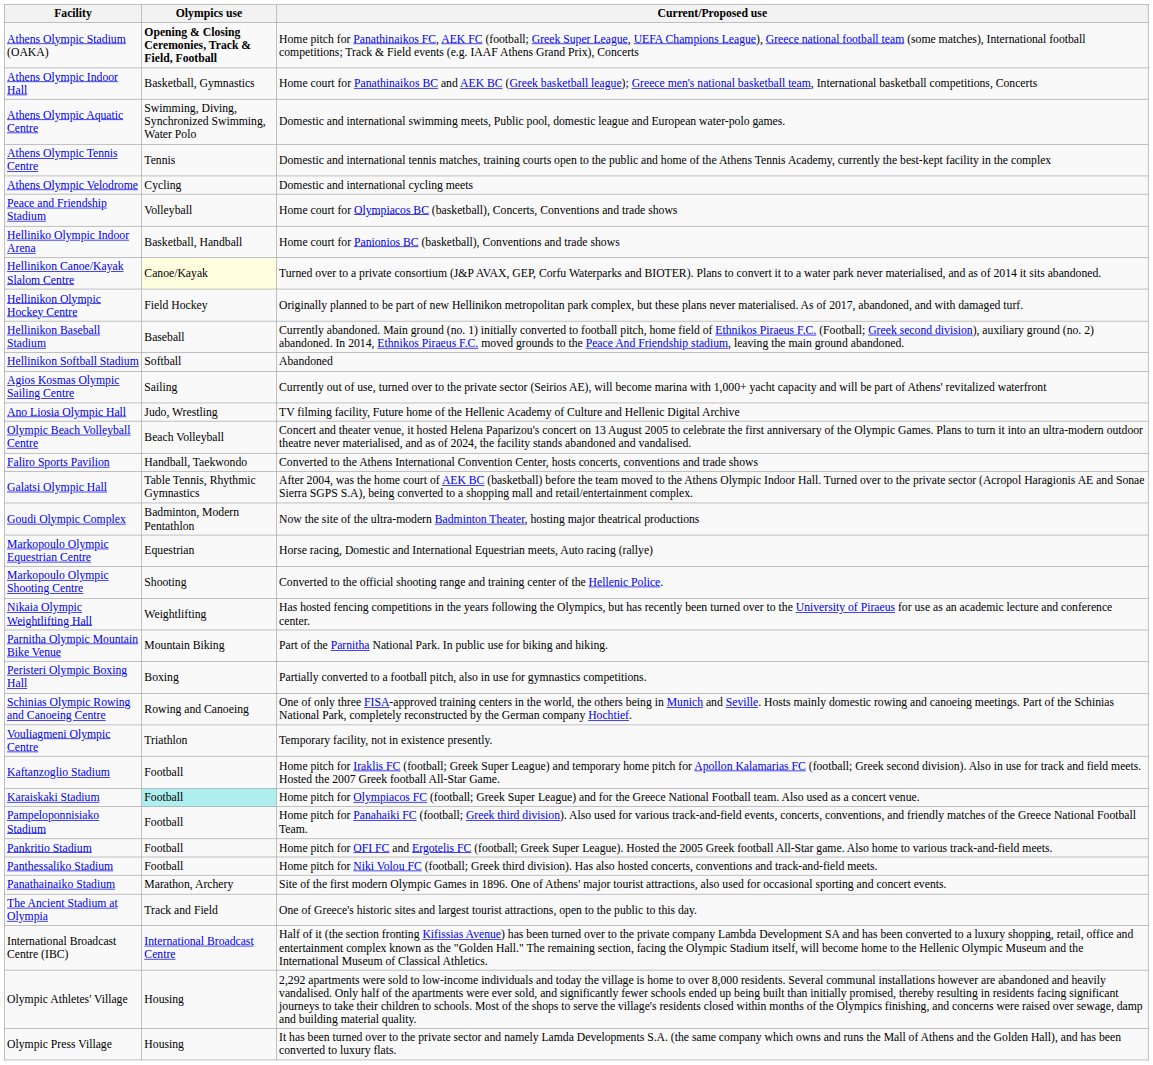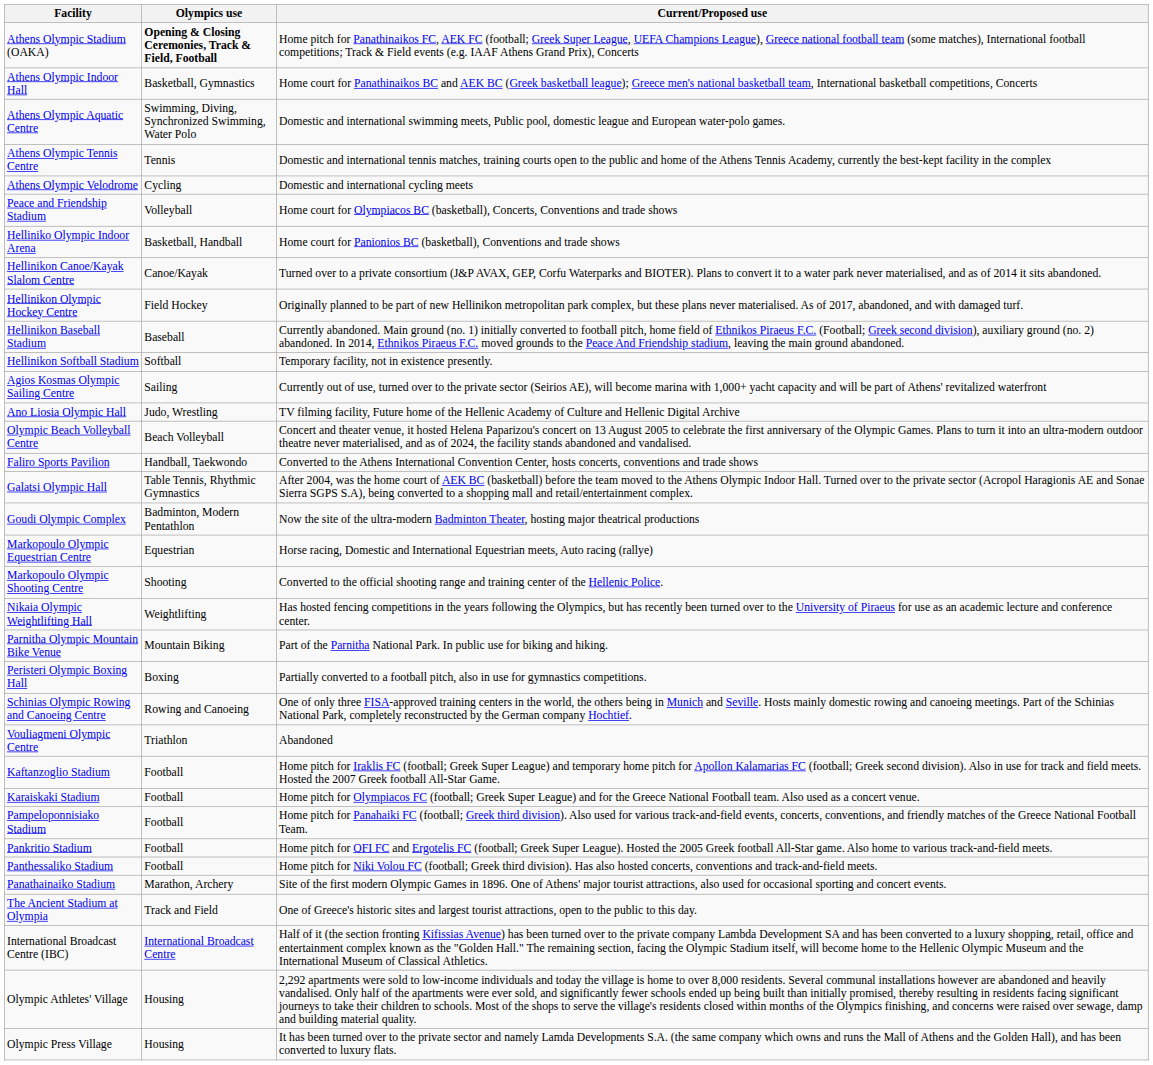 <table class="wikitable">
 <tr>
 <th>Facility</th>
 <th>Olympics use</th>
 <th>Current/Proposed use</th>
 </tr>
 <tr>
 <td><a href='#'>Athens Olympic Stadium</a> (OAKA)</td>
 <td><strong>Opening & Closing Ceremonies, Track & Field, Football</strong></td>
 <td>Home pitch for <a href='#'>Panathinaikos FC</a>, <a href='#'>AEK FC</a> (football; <a href='#'>Greek Super League</a>, <a href='#'>UEFA Champions League</a>), <a href='#'>Greece national football team</a> (some matches), International football competitions; Track & Field events (e.g. IAAF Athens Grand Prix), Concerts</td>
 </tr>
 <tr>
 <td><a href='#'>Athens Olympic Indoor Hall</a></td>
 <td>Basketball, Gymnastics</td>
 <td>Home court for <a href='#'>Panathinaikos BC</a> and <a href='#'>AEK BC</a> (<a href='#'>Greek basketball league</a>); <a href='#'>Greece men's national basketball team</a>, International basketball competitions, Concerts</td>
 </tr>
 <tr>
 <td><a href='#'>Athens Olympic Aquatic Centre</a></td>
 <td>Swimming, Diving, Synchronized Swimming, Water Polo</td>
 <td>Domestic and international swimming meets, Public pool, domestic league and European water-polo games.</td>
 </tr>
 <tr>
 <td><a href='#'>Athens Olympic Tennis Centre</a></td>
 <td>Tennis</td>
 <td>Domestic and international tennis matches, training courts open to the public and home of the Athens Tennis Academy, currently the best-kept facility in the complex</td>
 </tr>
 <tr>
 <td><a href='#'>Athens Olympic Velodrome</a></td>
 <td>Cycling</td>
 <td>Domestic and international cycling meets</td>
 </tr>
 <tr>
 <td><a href='#'>Peace and Friendship Stadium</a></td>
 <td>Volleyball</td>
 <td>Home court for <a href='#'>Olympiacos BC</a> (basketball), Concerts, Conventions and trade shows</td>
 </tr>
 <tr>
 <td><a href='#'>Helliniko Olympic Indoor Arena</a></td>
 <td>Basketball, Handball</td>
 <td>Home court for <a href='#'>Panionios BC</a> (basketball), Conventions and trade shows</td>
 </tr>
 <tr>
 <td><a href='#'>Hellinikon Canoe/Kayak Slalom Centre</a></td>
-<td style="background: lightyellow;">Canoe/Kayak</td>
+<td>Canoe/Kayak</td>
 <td>Turned over to a private consortium (J&P AVAX, GEP, Corfu Waterparks and BIOTER). Plans to convert it to a water park never materialised, and as of 2014 it sits abandoned.</td>
 </tr>
 <tr>
 <td><a href='#'>Hellinikon Olympic Hockey Centre</a></td>
 <td>Field Hockey</td>
 <td>Originally planned to be part of new Hellinikon metropolitan park complex, but these plans never materialised. As of 2017, abandoned, and with damaged turf.</td>
 </tr>
 <tr>
 <td><a href='#'>Hellinikon Baseball Stadium</a></td>
 <td>Baseball</td>
 <td>Currently abandoned. Main ground (no. 1) initially converted to football pitch, home field of <a href='#'>Ethnikos Piraeus F.C.</a> (Football; <a href='#'>Greek second division</a>), auxiliary ground (no. 2) abandoned. In 2014, <a href='#'>Ethnikos Piraeus F.C.</a> moved grounds to the <a href='#'>Peace And Friendship stadium</a>, leaving the main ground abandoned.</td>
 </tr>
 <tr>
 <td><a href='#'>Hellinikon Softball Stadium</a></td>
 <td>Softball</td>
-<td>Abandoned</td>
+<td>Temporary facility, not in existence presently.</td>
 </tr>
 <tr>
 <td><a href='#'>Agios Kosmas Olympic Sailing Centre</a></td>
 <td>Sailing</td>
 <td>Currently out of use, turned over to the private sector (Seirios AE), will become marina with 1,000+ yacht capacity and will be part of Athens' revitalized waterfront</td>
 </tr>
 <tr>
 <td><a href='#'>Ano Liosia Olympic Hall</a></td>
 <td>Judo, Wrestling</td>
 <td>TV filming facility, Future home of the Hellenic Academy of Culture and Hellenic Digital Archive</td>
 </tr>
 <tr>
 <td><a href='#'>Olympic Beach Volleyball Centre</a></td>
 <td>Beach Volleyball</td>
 <td>Concert and theater venue, it hosted Helena Paparizou's concert on 13 August 2005 to celebrate the first anniversary of the Olympic Games. Plans to turn it into an ultra-modern outdoor theatre never materialised, and as of 2024, the facility stands abandoned and vandalised.</td>
 </tr>
 <tr>
 <td><a href='#'>Faliro Sports Pavilion</a></td>
 <td>Handball, Taekwondo</td>
 <td>Converted to the Athens International Convention Center, hosts concerts, conventions and trade shows</td>
 </tr>
 <tr>
 <td><a href='#'>Galatsi Olympic Hall</a></td>
 <td>Table Tennis, Rhythmic Gymnastics</td>
 <td>After 2004, was the home court of <a href='#'>AEK BC</a> (basketball) before the team moved to the Athens Olympic Indoor Hall. Turned over to the private sector (Acropol Haragionis AE and Sonae Sierra SGPS S.A), being converted to a shopping mall and retail/entertainment complex.</td>
 </tr>
 <tr>
 <td><a href='#'>Goudi Olympic Complex</a></td>
 <td>Badminton, Modern Pentathlon</td>
 <td>Now the site of the ultra-modern <a href='#'>Badminton Theater</a>, hosting major theatrical productions</td>
 </tr>
 <tr>
 <td><a href='#'>Markopoulo Olympic Equestrian Centre</a></td>
 <td>Equestrian</td>
 <td>Horse racing, Domestic and International Equestrian meets, Auto racing (rallye)</td>
 </tr>
 <tr>
 <td><a href='#'>Markopoulo Olympic Shooting Centre</a></td>
 <td>Shooting</td>
 <td>Converted to the official shooting range and training center of the <a href='#'>Hellenic Police</a>.</td>
 </tr>
 <tr>
 <td><a href='#'>Nikaia Olympic Weightlifting Hall</a></td>
 <td>Weightlifting</td>
 <td>Has hosted fencing competitions in the years following the Olympics, but has recently been turned over to the <a href='#'>University of Piraeus</a> for use as an academic lecture and conference center.</td>
 </tr>
 <tr>
 <td><a href='#'>Parnitha Olympic Mountain Bike Venue</a></td>
 <td>Mountain Biking</td>
 <td>Part of the <a href='#'>Parnitha</a> National Park. In public use for biking and hiking.</td>
 </tr>
 <tr>
 <td><a href='#'>Peristeri Olympic Boxing Hall</a></td>
 <td>Boxing</td>
 <td>Partially converted to a football pitch, also in use for gymnastics competitions.</td>
 </tr>
 <tr>
 <td><a href='#'>Schinias Olympic Rowing and Canoeing Centre</a></td>
 <td>Rowing and Canoeing</td>
 <td>One of only three <a href='#'>FISA</a>-approved training centers in the world, the others being in <a href='#'>Munich</a> and <a href='#'>Seville</a>. Hosts mainly domestic rowing and canoeing meetings. Part of the Schinias National Park, completely reconstructed by the German company <a href='#'>Hochtief</a>.</td>
 </tr>
 <tr>
 <td><a href='#'>Vouliagmeni Olympic Centre</a></td>
 <td>Triathlon</td>
-<td>Temporary facility, not in existence presently.</td>
+<td>Abandoned</td>
 </tr>
 <tr>
 <td><a href='#'>Kaftanzoglio Stadium</a></td>
 <td>Football</td>
 <td>Home pitch for <a href='#'>Iraklis FC</a> (football; Greek Super League) and temporary home pitch for <a href='#'>Apollon Kalamarias FC</a> (football; Greek second division). Also in use for track and field meets. Hosted the 2007 Greek football All-Star Game.</td>
 </tr>
 <tr>
 <td><a href='#'>Karaiskaki Stadium</a></td>
-<td style="background: paleturquoise;">Football</td>
+<td>Football</td>
 <td>Home pitch for <a href='#'>Olympiacos FC</a> (football; Greek Super League) and for the Greece National Football team. Also used as a concert venue.</td>
 </tr>
 <tr>
 <td><a href='#'>Pampeloponnisiako Stadium</a></td>
 <td>Football</td>
 <td>Home pitch for <a href='#'>Panahaiki FC</a> (football; <a href='#'>Greek third division</a>). Also used for various track-and-field events, concerts, conventions, and friendly matches of the Greece National Football Team.</td>
 </tr>
 <tr>
 <td><a href='#'>Pankritio Stadium</a></td>
 <td>Football</td>
 <td>Home pitch for <a href='#'>OFI FC</a> and <a href='#'>Ergotelis FC</a> (football; Greek Super League). Hosted the 2005 Greek football All-Star game. Also home to various track-and-field meets.</td>
 </tr>
 <tr>
 <td><a href='#'>Panthessaliko Stadium</a></td>
 <td>Football</td>
 <td>Home pitch for <a href='#'>Niki Volou FC</a> (football; Greek third division). Has also hosted concerts, conventions and track-and-field meets.</td>
 </tr>
 <tr>
 <td><a href='#'>Panathainaiko Stadium</a></td>
 <td>Marathon, Archery</td>
 <td>Site of the first modern Olympic Games in 1896. One of Athens' major tourist attractions, also used for occasional sporting and concert events.</td>
 </tr>
 <tr>
 <td><a href='#'>The Ancient Stadium at Olympia</a></td>
 <td>Track and Field</td>
 <td>One of Greece's historic sites and largest tourist attractions, open to the public to this day.</td>
 </tr>
 <tr>
 <td>International Broadcast Centre (IBC)</td>
 <td><a href='#'>International Broadcast Centre</a></td>
 <td>Half of it (the section fronting <a href='#'>Kifissias Avenue</a>) has been turned over to the private company Lambda Development SA and has been converted to a luxury shopping, retail, office and entertainment complex known as the "Golden Hall." The remaining section, facing the Olympic Stadium itself, will become home to the Hellenic Olympic Museum and the International Museum of Classical Athletics.</td>
 </tr>
 <tr>
 <td>Olympic Athletes' Village</td>
 <td>Housing</td>
 <td>2,292 apartments were sold to low-income individuals and today the village is home to over 8,000 residents. Several communal installations however are abandoned and heavily vandalised. Only half of the apartments were ever sold, and significantly fewer schools ended up being built than initially promised, thereby resulting in residents facing significant journeys to take their children to schools. Most of the shops to serve the village's residents closed within months of the Olympics finishing, and concerns were raised over sewage, damp and building material quality.</td>
 </tr>
 <tr>
 <td>Olympic Press Village</td>
 <td>Housing</td>
 <td>It has been turned over to the private sector and namely Lamda Developments S.A. (the same company which owns and runs the Mall of Athens and the Golden Hall), and has been converted to luxury flats.</td>
 </tr>
 </table>
